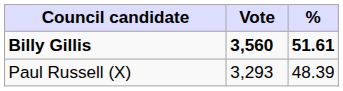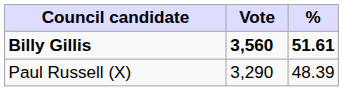 <table class="wikitable">
 <tr>
 <th style="background:#ddf; width:200px;">Council candidate</th>
 <th style="background:#ddf; width:50px;">Vote</th>
 <th style="background:#ddf; width:30px;">%</th>
 </tr>
 <tr>
 <td><strong>Billy Gillis</strong></td>
 <td><strong>3,560</strong></td>
 <td><strong>51.61</strong></td>
 </tr>
 <tr>
 <td>Paul Russell (X)</td>
-<td>3,293</td>
+<td>3,290</td>
 <td>48.39</td>
 </tr>
 </table>
